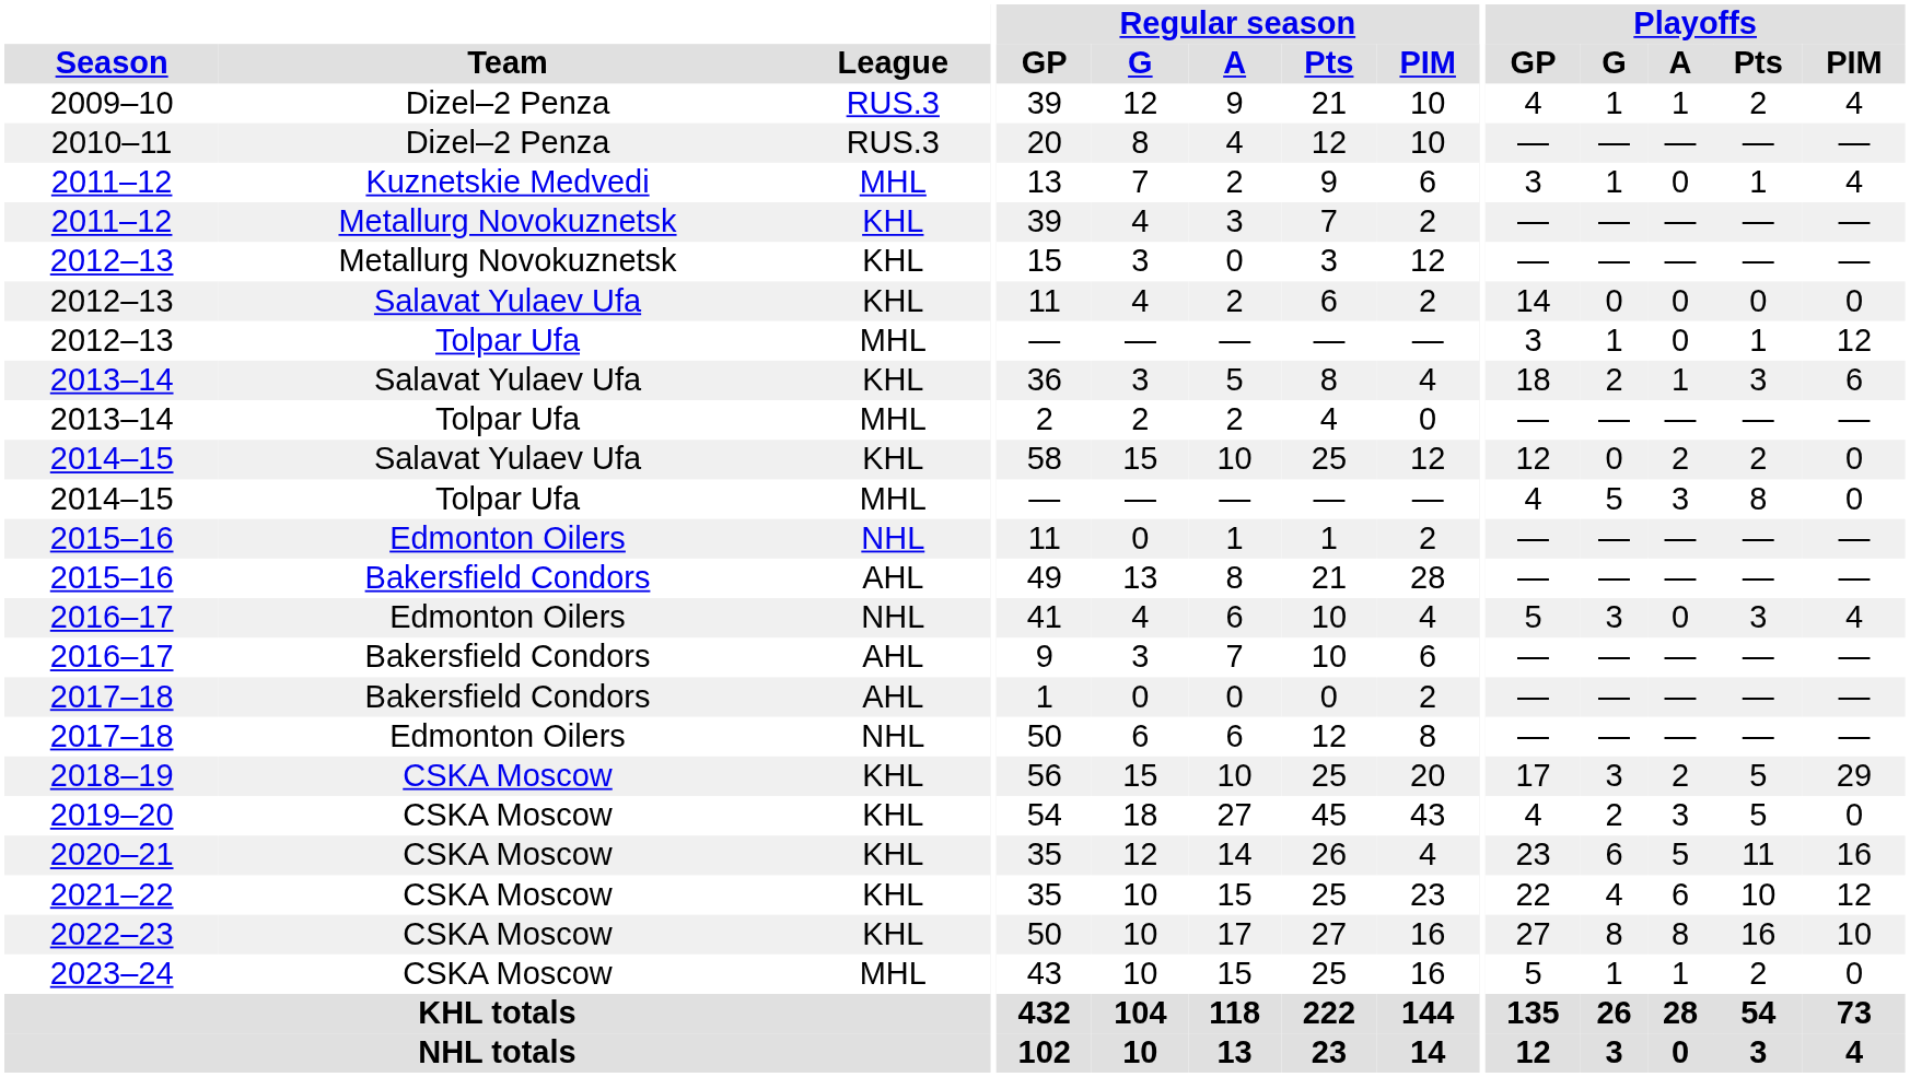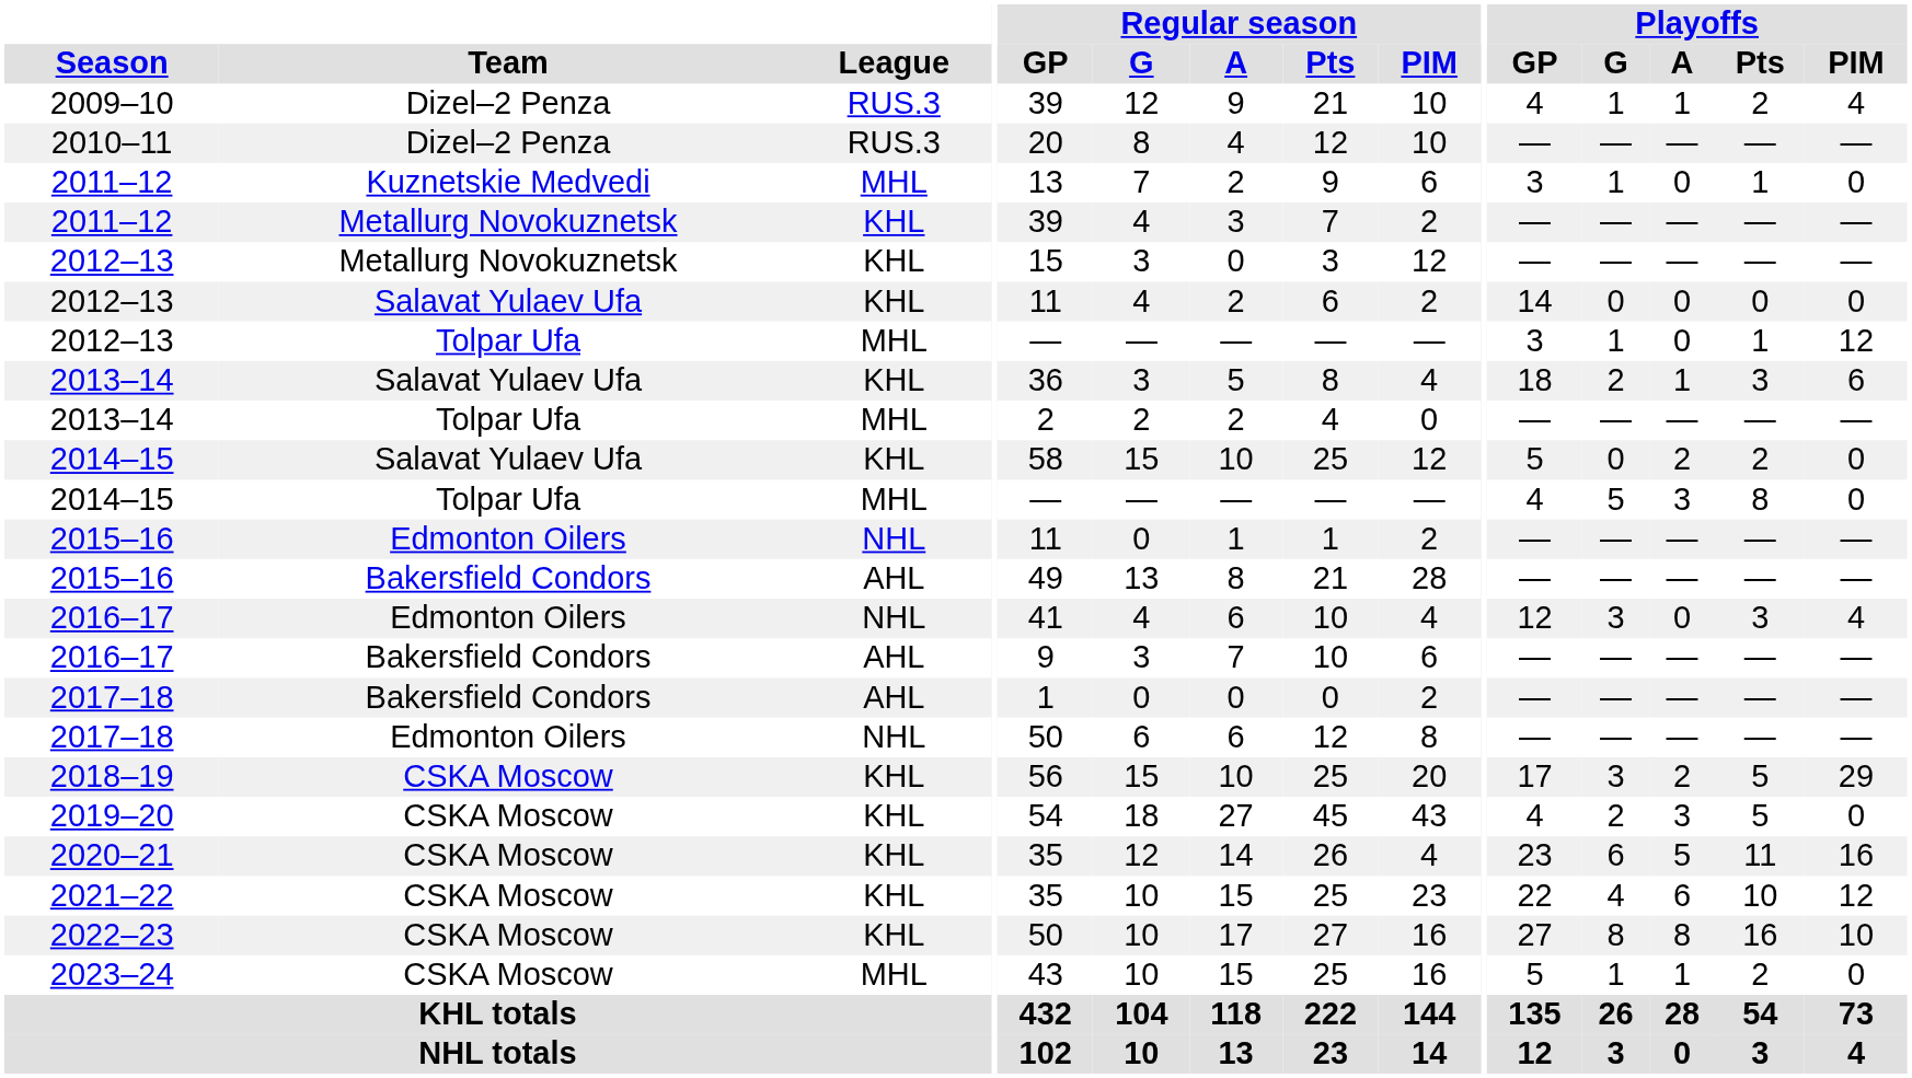 <table border="0" cellpadding="1" cellspacing="0" style="text-align:center; width:60em">
 <tr bgcolor="#e0e0e0">
 <th colspan="3" bgcolor="#ffffff"></th>
 <th rowspan="99" bgcolor="#ffffff"></th>
 <th colspan="5"><a href='#'>Regular season</a></th>
 <th rowspan="99" bgcolor="#ffffff"></th>
 <th colspan="5"><a href='#'>Playoffs</a></th>
 </tr>
 <tr bgcolor="#e0e0e0">
 <th><a href='#'>Season</a></th>
 <th>Team</th>
 <th>League</th>
 <th>GP</th>
 <th><a href='#'>G</a></th>
 <th><a href='#'>A</a></th>
 <th><a href='#'>Pts</a></th>
 <th><a href='#'>PIM</a></th>
 <th>GP</th>
 <th>G</th>
 <th>A</th>
 <th>Pts</th>
 <th>PIM</th>
 </tr>
 <tr>
 <td>2009–10</td>
 <td>Dizel–2 Penza</td>
 <td><a href='#'>RUS.3</a></td>
 <td>39</td>
 <td>12</td>
 <td>9</td>
 <td>21</td>
 <td>10</td>
 <td>4</td>
 <td>1</td>
 <td>1</td>
 <td>2</td>
 <td>4</td>
 </tr>
 <tr bgcolor="#f0f0f0">
 <td>2010–11</td>
 <td>Dizel–2 Penza</td>
 <td>RUS.3</td>
 <td>20</td>
 <td>8</td>
 <td>4</td>
 <td>12</td>
 <td>10</td>
 <td>—</td>
 <td>—</td>
 <td>—</td>
 <td>—</td>
 <td>—</td>
 </tr>
 <tr>
 <td><a href='#'>2011–12</a></td>
 <td><a href='#'>Kuznetskie Medvedi</a></td>
 <td><a href='#'>MHL</a></td>
 <td>13</td>
 <td>7</td>
 <td>2</td>
 <td>9</td>
 <td>6</td>
 <td>3</td>
 <td>1</td>
 <td>0</td>
 <td>1</td>
-<td>4</td>
+<td>0</td>
 </tr>
 <tr bgcolor="#f0f0f0">
 <td><a href='#'>2011–12</a></td>
 <td><a href='#'>Metallurg Novokuznetsk</a></td>
 <td><a href='#'>KHL</a></td>
 <td>39</td>
 <td>4</td>
 <td>3</td>
 <td>7</td>
 <td>2</td>
 <td>—</td>
 <td>—</td>
 <td>—</td>
 <td>—</td>
 <td>—</td>
 </tr>
 <tr>
 <td><a href='#'>2012–13</a></td>
 <td>Metallurg Novokuznetsk</td>
 <td>KHL</td>
 <td>15</td>
 <td>3</td>
 <td>0</td>
 <td>3</td>
 <td>12</td>
 <td>—</td>
 <td>—</td>
 <td>—</td>
 <td>—</td>
 <td>—</td>
 </tr>
 <tr bgcolor="#f0f0f0">
 <td>2012–13</td>
 <td><a href='#'>Salavat Yulaev Ufa</a></td>
 <td>KHL</td>
 <td>11</td>
 <td>4</td>
 <td>2</td>
 <td>6</td>
 <td>2</td>
 <td>14</td>
 <td>0</td>
 <td>0</td>
 <td>0</td>
 <td>0</td>
 </tr>
 <tr>
 <td>2012–13</td>
 <td><a href='#'>Tolpar Ufa</a></td>
 <td>MHL</td>
 <td>—</td>
 <td>—</td>
 <td>—</td>
 <td>—</td>
 <td>—</td>
 <td>3</td>
 <td>1</td>
 <td>0</td>
 <td>1</td>
 <td>12</td>
 </tr>
 <tr bgcolor="#f0f0f0">
 <td><a href='#'>2013–14</a></td>
 <td>Salavat Yulaev Ufa</td>
 <td>KHL</td>
 <td>36</td>
 <td>3</td>
 <td>5</td>
 <td>8</td>
 <td>4</td>
 <td>18</td>
 <td>2</td>
 <td>1</td>
 <td>3</td>
 <td>6</td>
 </tr>
 <tr>
 <td>2013–14</td>
 <td>Tolpar Ufa</td>
 <td>MHL</td>
 <td>2</td>
 <td>2</td>
 <td>2</td>
 <td>4</td>
 <td>0</td>
 <td>—</td>
 <td>—</td>
 <td>—</td>
 <td>—</td>
 <td>—</td>
 </tr>
 <tr bgcolor="#f0f0f0">
 <td><a href='#'>2014–15</a></td>
 <td>Salavat Yulaev Ufa</td>
 <td>KHL</td>
 <td>58</td>
 <td>15</td>
 <td>10</td>
 <td>25</td>
 <td>12</td>
-<td>12</td>
+<td>5</td>
 <td>0</td>
 <td>2</td>
 <td>2</td>
 <td>0</td>
 </tr>
 <tr>
 <td>2014–15</td>
 <td>Tolpar Ufa</td>
 <td>MHL</td>
 <td>—</td>
 <td>—</td>
 <td>—</td>
 <td>—</td>
 <td>—</td>
 <td>4</td>
 <td>5</td>
 <td>3</td>
 <td>8</td>
 <td>0</td>
 </tr>
 <tr bgcolor="#f0f0f0">
 <td><a href='#'>2015–16</a></td>
 <td><a href='#'>Edmonton Oilers</a></td>
 <td><a href='#'>NHL</a></td>
 <td>11</td>
 <td>0</td>
 <td>1</td>
 <td>1</td>
 <td>2</td>
 <td>—</td>
 <td>—</td>
 <td>—</td>
 <td>—</td>
 <td>—</td>
 </tr>
 <tr>
 <td><a href='#'>2015–16</a></td>
 <td><a href='#'>Bakersfield Condors</a></td>
 <td>AHL</td>
 <td>49</td>
 <td>13</td>
 <td>8</td>
 <td>21</td>
 <td>28</td>
 <td>—</td>
 <td>—</td>
 <td>—</td>
 <td>—</td>
 <td>—</td>
 </tr>
 <tr bgcolor="#f0f0f0">
 <td><a href='#'>2016–17</a></td>
 <td>Edmonton Oilers</td>
 <td>NHL</td>
 <td>41</td>
 <td>4</td>
 <td>6</td>
 <td>10</td>
 <td>4</td>
-<td>5</td>
+<td>12</td>
 <td>3</td>
 <td>0</td>
 <td>3</td>
 <td>4</td>
 </tr>
 <tr>
 <td><a href='#'>2016–17</a></td>
 <td>Bakersfield Condors</td>
 <td>AHL</td>
 <td>9</td>
 <td>3</td>
 <td>7</td>
 <td>10</td>
 <td>6</td>
 <td>—</td>
 <td>—</td>
 <td>—</td>
 <td>—</td>
 <td>—</td>
 </tr>
 <tr bgcolor="#f0f0f0">
 <td><a href='#'>2017–18</a></td>
 <td>Bakersfield Condors</td>
 <td>AHL</td>
 <td>1</td>
 <td>0</td>
 <td>0</td>
 <td>0</td>
 <td>2</td>
 <td>—</td>
 <td>—</td>
 <td>—</td>
 <td>—</td>
 <td>—</td>
 </tr>
 <tr>
 <td><a href='#'>2017–18</a></td>
 <td>Edmonton Oilers</td>
 <td>NHL</td>
 <td>50</td>
 <td>6</td>
 <td>6</td>
 <td>12</td>
 <td>8</td>
 <td>—</td>
 <td>—</td>
 <td>—</td>
 <td>—</td>
 <td>—</td>
 </tr>
 <tr bgcolor="#f0f0f0">
 <td><a href='#'>2018–19</a></td>
 <td><a href='#'>CSKA Moscow</a></td>
 <td>KHL</td>
 <td>56</td>
 <td>15</td>
 <td>10</td>
 <td>25</td>
 <td>20</td>
 <td>17</td>
 <td>3</td>
 <td>2</td>
 <td>5</td>
 <td>29</td>
 </tr>
 <tr>
 <td><a href='#'>2019–20</a></td>
 <td>CSKA Moscow</td>
 <td>KHL</td>
 <td>54</td>
 <td>18</td>
 <td>27</td>
 <td>45</td>
 <td>43</td>
 <td>4</td>
 <td>2</td>
 <td>3</td>
 <td>5</td>
 <td>0</td>
 </tr>
 <tr bgcolor="#f0f0f0">
 <td><a href='#'>2020–21</a></td>
 <td>CSKA Moscow</td>
 <td>KHL</td>
 <td>35</td>
 <td>12</td>
 <td>14</td>
 <td>26</td>
 <td>4</td>
 <td>23</td>
 <td>6</td>
 <td>5</td>
 <td>11</td>
 <td>16</td>
 </tr>
 <tr>
 <td><a href='#'>2021–22</a></td>
 <td>CSKA Moscow</td>
 <td>KHL</td>
 <td>35</td>
 <td>10</td>
 <td>15</td>
 <td>25</td>
 <td>23</td>
 <td>22</td>
 <td>4</td>
 <td>6</td>
 <td>10</td>
 <td>12</td>
 </tr>
 <tr bgcolor="#f0f0f0">
 <td><a href='#'>2022–23</a></td>
 <td>CSKA Moscow</td>
 <td>KHL</td>
 <td>50</td>
 <td>10</td>
 <td>17</td>
 <td>27</td>
 <td>16</td>
 <td>27</td>
 <td>8</td>
 <td>8</td>
 <td>16</td>
 <td>10</td>
 </tr>
 <tr>
 <td><a href='#'>2023–24</a></td>
 <td>CSKA Moscow</td>
 <td>MHL</td>
 <td>43</td>
 <td>10</td>
 <td>15</td>
 <td>25</td>
 <td>16</td>
 <td>5</td>
 <td>1</td>
 <td>1</td>
 <td>2</td>
 <td>0</td>
 </tr>
 <tr bgcolor="#e0e0e0">
 <th colspan="3">KHL totals</th>
 <th>432</th>
 <th>104</th>
 <th>118</th>
 <th>222</th>
 <th>144</th>
 <th>135</th>
 <th>26</th>
 <th>28</th>
 <th>54</th>
 <th>73</th>
 </tr>
 <tr bgcolor="#e0e0e0">
 <th colspan="3">NHL totals</th>
 <th>102</th>
 <th>10</th>
 <th>13</th>
 <th>23</th>
 <th>14</th>
 <th>12</th>
 <th>3</th>
 <th>0</th>
 <th>3</th>
 <th>4</th>
 </tr>
 </table>
